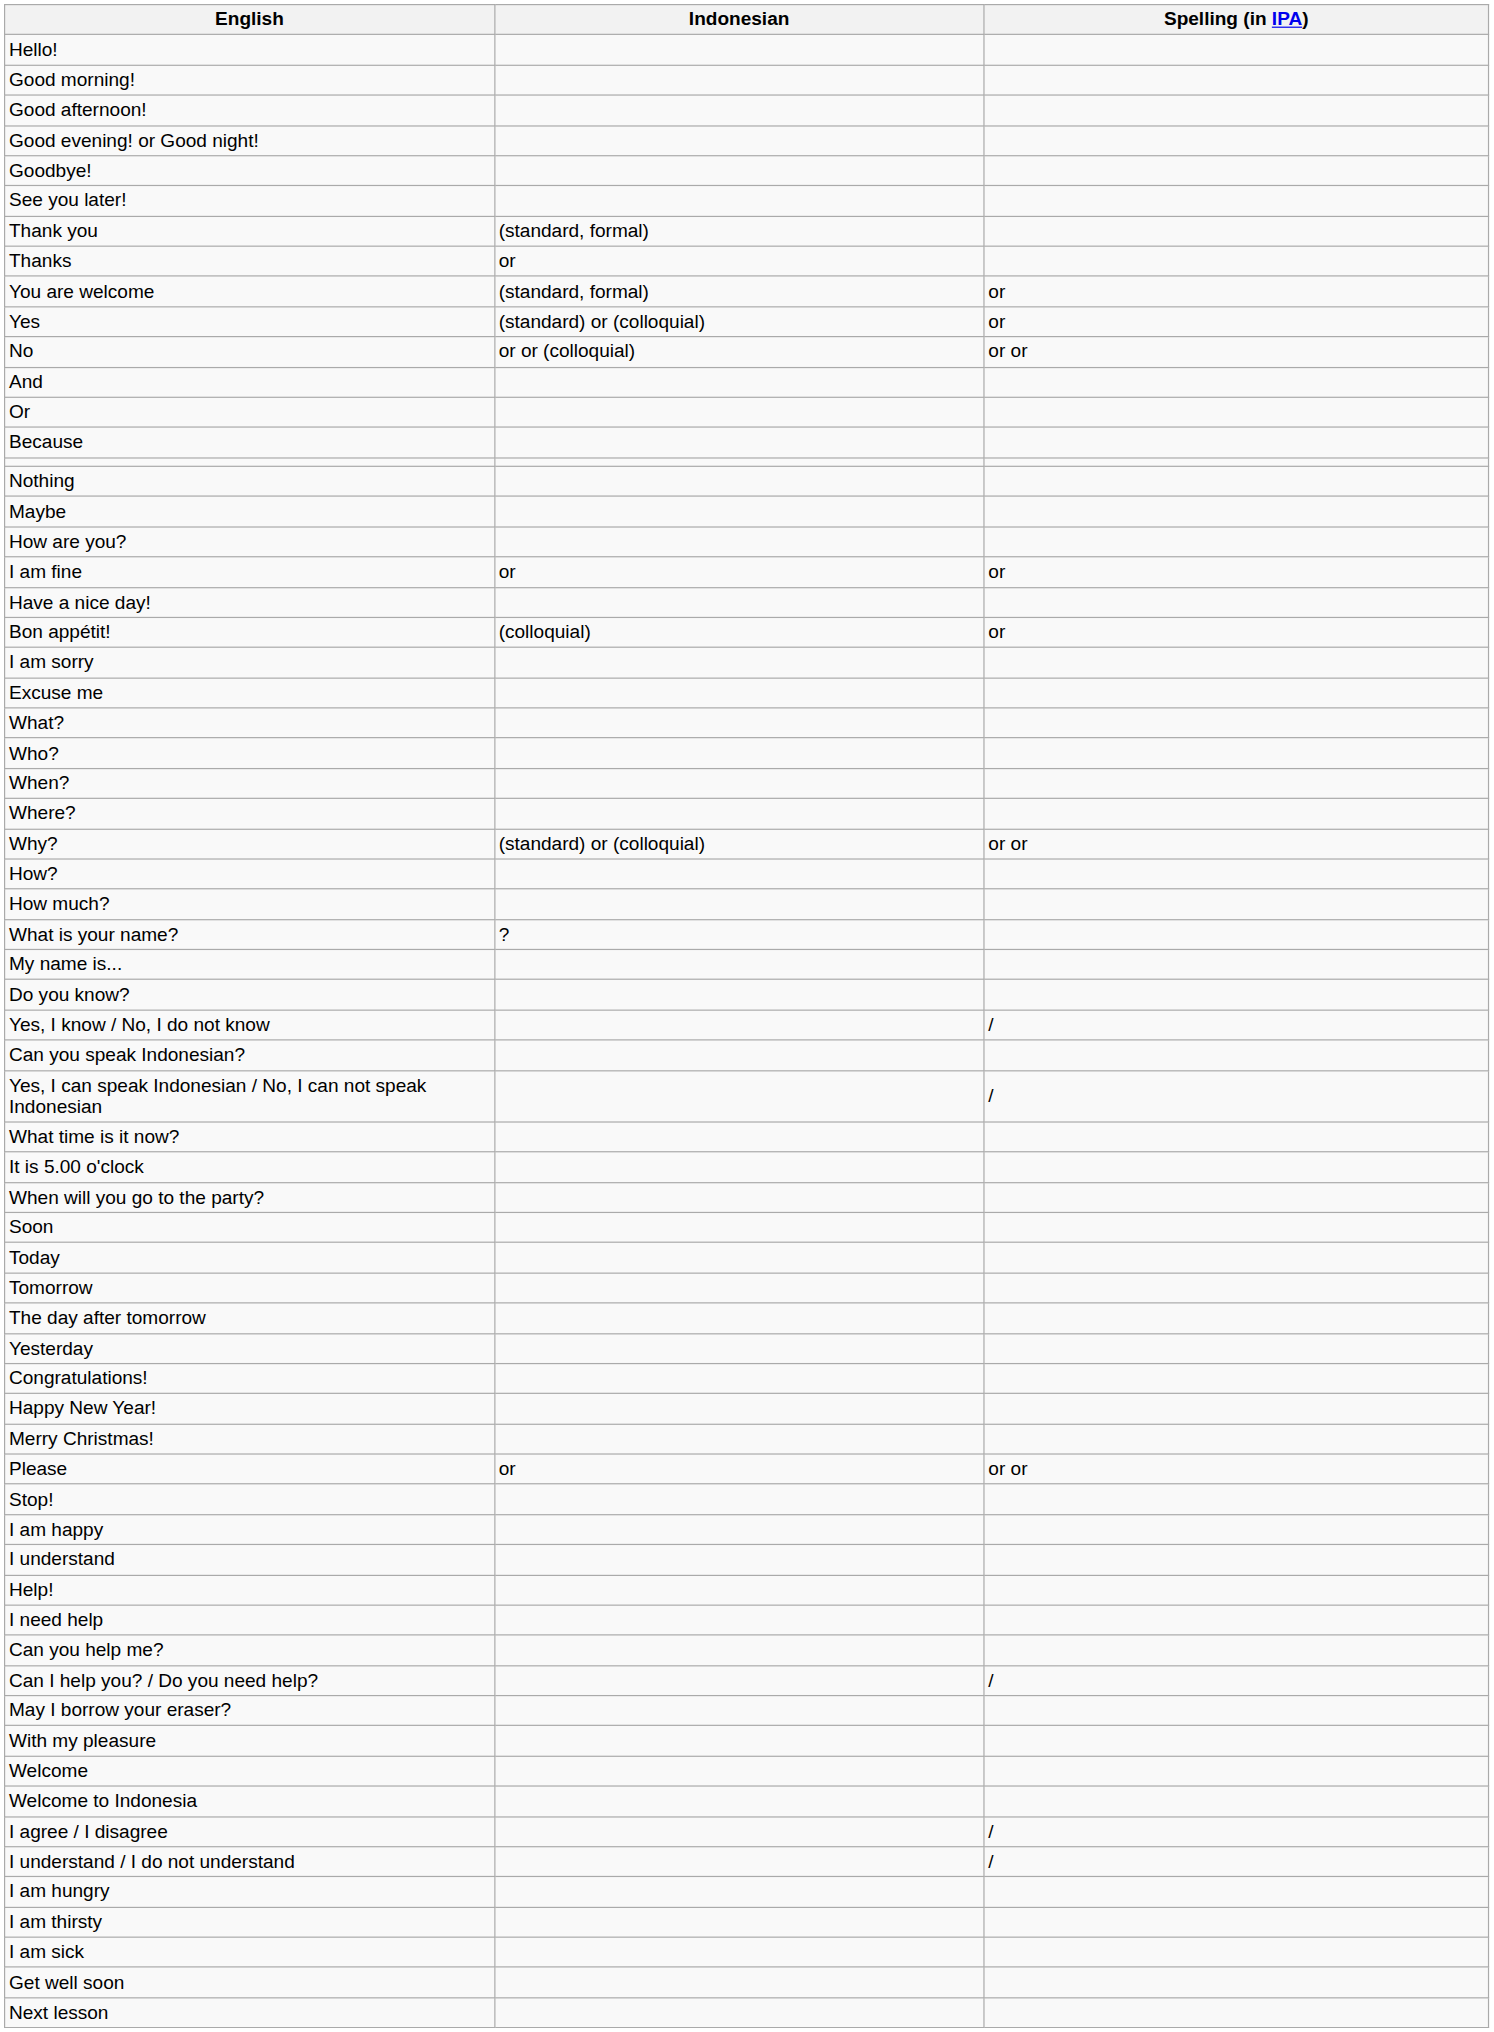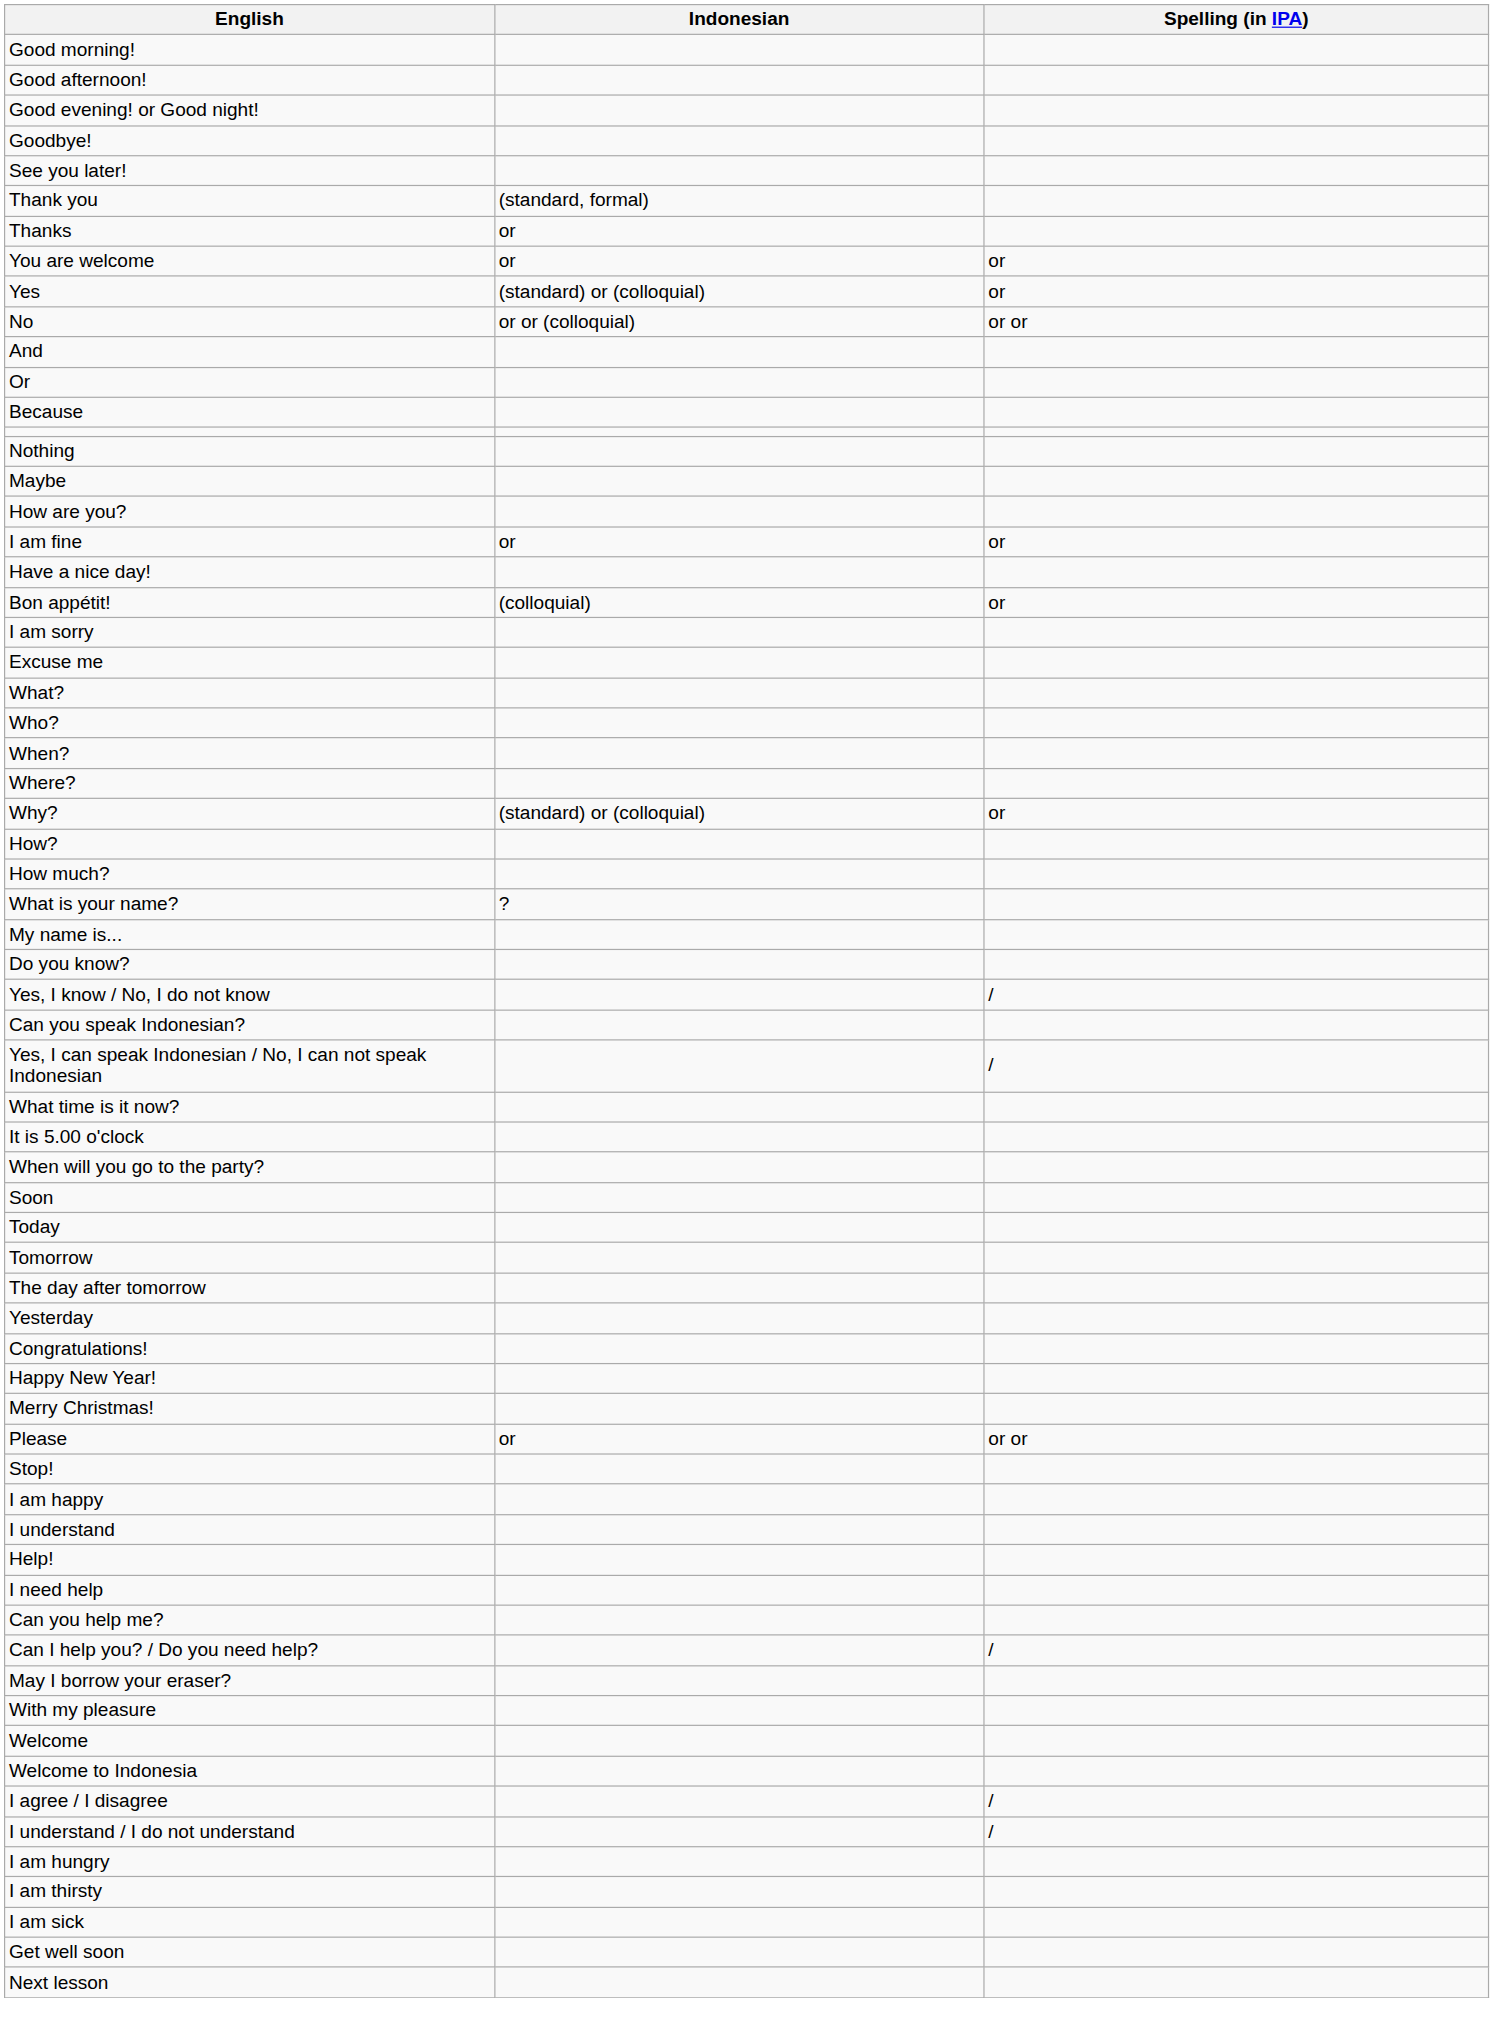 <table class="wikitable">
 <tr>
 <th scope="col" style="width: 33%;">English</th>
 <th scope="col" style="width: 33%;">Indonesian</th>
 <th scope="col" style="width: 34%;">Spelling (in <a href='#'>IPA</a>)</th>
-</tr>
-<tr>
-<td>Hello!</td>
-<td></td>
-<td></td>
 </tr>
 <tr>
 <td>Good morning!</td>
 <td></td>
 <td></td>
 </tr>
 <tr>
 <td>Good afternoon!</td>
 <td></td>
 <td></td>
 </tr>
 <tr>
 <td>Good evening! or Good night!</td>
 <td></td>
 <td></td>
 </tr>
 <tr>
 <td>Goodbye!</td>
 <td></td>
 <td></td>
 </tr>
 <tr>
 <td>See you later!</td>
 <td></td>
 <td></td>
 </tr>
 <tr>
 <td>Thank you</td>
 <td> (standard, formal)</td>
 <td></td>
 </tr>
 <tr>
 <td>Thanks</td>
 <td> or </td>
 <td></td>
 </tr>
 <tr>
 <td>You are welcome</td>
-<td> (standard, formal)</td>
+<td> or </td>
 <td> or </td>
 </tr>
 <tr>
 <td>Yes</td>
 <td> (standard) or  (colloquial)</td>
 <td> or </td>
 </tr>
 <tr>
 <td>No</td>
 <td> or  or  (colloquial)</td>
 <td> or  or </td>
 </tr>
 <tr>
 <td>And</td>
 <td></td>
 <td></td>
 </tr>
 <tr>
 <td>Or</td>
 <td></td>
 <td></td>
 </tr>
 <tr>
 <td>Because</td>
 <td></td>
 <td></td>
 </tr>
 <tr>
 <td></td>
 <td></td>
 <td></td>
 </tr>
 <tr>
 <td>Nothing</td>
 <td></td>
 <td></td>
 </tr>
 <tr>
 <td>Maybe</td>
 <td></td>
 <td></td>
 </tr>
 <tr>
 <td>How are you?</td>
 <td></td>
 <td></td>
 </tr>
 <tr>
 <td>I am fine</td>
 <td> or </td>
 <td> or </td>
 </tr>
 <tr>
 <td>Have a nice day!</td>
 <td></td>
 <td></td>
 </tr>
 <tr>
 <td>Bon appétit!</td>
 <td> (colloquial)</td>
 <td> or </td>
 </tr>
 <tr>
 <td>I am sorry</td>
 <td></td>
 <td></td>
 </tr>
 <tr>
 <td>Excuse me</td>
 <td></td>
 <td></td>
 </tr>
 <tr>
 <td>What?</td>
 <td></td>
 <td></td>
 </tr>
 <tr>
 <td>Who?</td>
 <td></td>
 <td></td>
 </tr>
 <tr>
 <td>When?</td>
 <td></td>
 <td></td>
 </tr>
 <tr>
 <td>Where?</td>
 <td></td>
 <td></td>
 </tr>
 <tr>
 <td>Why?</td>
 <td> (standard) or  (colloquial)</td>
-<td> or  or </td>
+<td> or </td>
 </tr>
 <tr>
 <td>How?</td>
 <td></td>
 <td></td>
 </tr>
 <tr>
 <td>How much?</td>
 <td></td>
 <td></td>
 </tr>
 <tr>
 <td>What is your name?</td>
 <td>?</td>
 <td></td>
 </tr>
 <tr>
 <td>My name is...</td>
 <td></td>
 <td></td>
 </tr>
 <tr>
 <td>Do you know?</td>
 <td></td>
 <td></td>
 </tr>
 <tr>
 <td>Yes, I know / No, I do not know</td>
 <td></td>
 <td> / </td>
 </tr>
 <tr>
 <td>Can you speak Indonesian?</td>
 <td></td>
 <td></td>
 </tr>
 <tr>
 <td>Yes, I can speak Indonesian / No, I can not speak Indonesian</td>
 <td></td>
 <td> / </td>
 </tr>
 <tr>
 <td>What time is it now?</td>
 <td></td>
 <td></td>
 </tr>
 <tr>
 <td>It is 5.00 o'clock</td>
 <td></td>
 <td></td>
 </tr>
 <tr>
 <td>When will you go to the party?</td>
 <td></td>
 <td></td>
 </tr>
 <tr>
 <td>Soon</td>
 <td></td>
 <td></td>
 </tr>
 <tr>
 <td>Today</td>
 <td></td>
 <td></td>
 </tr>
 <tr>
 <td>Tomorrow</td>
 <td></td>
 <td></td>
 </tr>
 <tr>
 <td>The day after tomorrow</td>
 <td></td>
 <td></td>
 </tr>
 <tr>
 <td>Yesterday</td>
 <td></td>
 <td></td>
 </tr>
 <tr>
 <td>Congratulations!</td>
 <td></td>
 <td></td>
 </tr>
 <tr>
 <td>Happy New Year!</td>
 <td></td>
 <td></td>
 </tr>
 <tr>
 <td>Merry Christmas!</td>
 <td></td>
 <td></td>
 </tr>
 <tr>
 <td>Please</td>
 <td> or </td>
 <td> or  or </td>
 </tr>
 <tr>
 <td>Stop!</td>
 <td></td>
 <td></td>
 </tr>
 <tr>
 <td>I am happy</td>
 <td></td>
 <td></td>
 </tr>
 <tr>
 <td>I understand</td>
 <td></td>
 <td></td>
 </tr>
 <tr>
 <td>Help!</td>
 <td></td>
 <td></td>
 </tr>
 <tr>
 <td>I need help</td>
 <td></td>
 <td></td>
 </tr>
 <tr>
 <td>Can you help me?</td>
 <td></td>
 <td></td>
 </tr>
 <tr>
 <td>Can I help you? / Do you need help?</td>
 <td></td>
 <td> / </td>
 </tr>
 <tr>
 <td>May I borrow your eraser?</td>
 <td></td>
 <td></td>
 </tr>
 <tr>
 <td>With my pleasure</td>
 <td></td>
 <td></td>
 </tr>
 <tr>
 <td>Welcome</td>
 <td></td>
 <td></td>
 </tr>
 <tr>
 <td>Welcome to Indonesia</td>
 <td></td>
 <td></td>
 </tr>
 <tr>
 <td>I agree / I disagree</td>
 <td></td>
 <td> / </td>
 </tr>
 <tr>
 <td>I understand / I do not understand</td>
 <td></td>
 <td> / </td>
 </tr>
 <tr>
 <td>I am hungry</td>
 <td></td>
 <td></td>
 </tr>
 <tr>
 <td>I am thirsty</td>
 <td></td>
 <td></td>
 </tr>
 <tr>
 <td>I am sick</td>
 <td></td>
 <td></td>
 </tr>
 <tr>
 <td>Get well soon</td>
 <td></td>
 <td></td>
 </tr>
 <tr>
 <td>Next lesson</td>
 <td></td>
 <td></td>
 </tr>
 </table>
